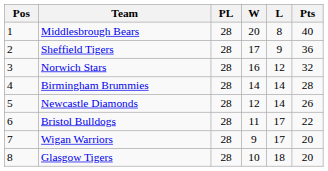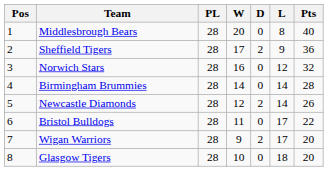 <table class=wikitable width="450">
 <tr>
 <th>Pos</th>
 <th>Team</th>
 <th>PL</th>
 <th>W</th>
+<th>D</th>
 <th>L</th>
 <th>Pts</th>
 </tr>
 <tr>
 <td>1</td>
 <td><a href='#'>Middlesbrough Bears</a></td>
 <td align="center">28</td>
 <td align="center">20</td>
+<td align="center">0</td>
 <td align="center">8</td>
 <td align="center">40</td>
 </tr>
 <tr>
 <td>2</td>
 <td><a href='#'>Sheffield Tigers</a></td>
 <td align="center">28</td>
 <td align="center">17</td>
+<td align="center">2</td>
 <td align="center">9</td>
 <td align="center">36</td>
 </tr>
 <tr>
 <td>3</td>
 <td><a href='#'>Norwich Stars</a></td>
 <td align="center">28</td>
 <td align="center">16</td>
+<td align="center">0</td>
 <td align="center">12</td>
 <td align="center">32</td>
 </tr>
 <tr>
 <td>4</td>
 <td><a href='#'>Birmingham Brummies</a></td>
 <td align="center">28</td>
 <td align="center">14</td>
+<td align="center">0</td>
 <td align="center">14</td>
 <td align="center">28</td>
 </tr>
 <tr>
 <td>5</td>
 <td><a href='#'>Newcastle Diamonds</a></td>
 <td align="center">28</td>
 <td align="center">12</td>
+<td align="center">2</td>
 <td align="center">14</td>
 <td align="center">26</td>
 </tr>
 <tr>
 <td>6</td>
 <td><a href='#'>Bristol Bulldogs</a></td>
 <td align="center">28</td>
 <td align="center">11</td>
+<td align="center">0</td>
 <td align="center">17</td>
 <td align="center">22</td>
 </tr>
 <tr>
 <td>7</td>
 <td><a href='#'>Wigan Warriors</a></td>
 <td align="center">28</td>
 <td align="center">9</td>
+<td align="center">2</td>
 <td align="center">17</td>
 <td align="center">20</td>
 </tr>
 <tr>
 <td>8</td>
 <td><a href='#'>Glasgow Tigers</a></td>
 <td align="center">28</td>
 <td align="center">10</td>
+<td align="center">0</td>
 <td align="center">18</td>
 <td align="center">20</td>
 </tr>
 </table>
